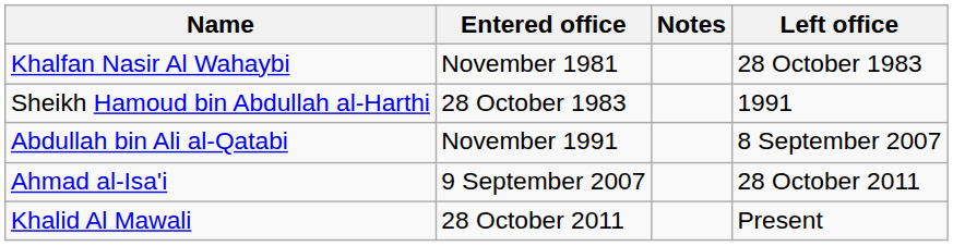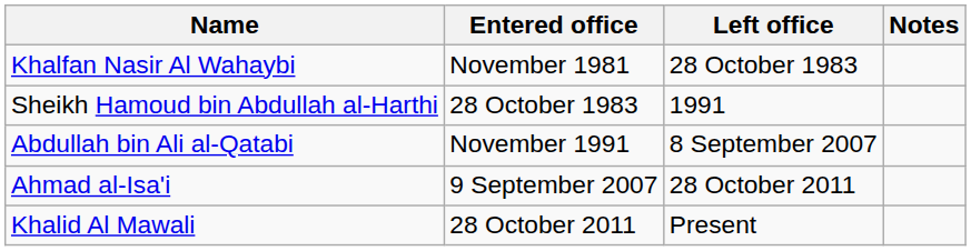 <table class="wikitable">
 <tr>
 <th>Name</th>
 <th>Entered office</th>
+<th>Left office</th>
 <th>Notes</th>
-<th>Left office</th>
 </tr>
 <tr>
 <td><a href='#'>Khalfan Nasir Al Wahaybi</a></td>
 <td>November 1981</td>
+<td>28 October 1983</td>
 <td></td>
-<td>28 October 1983</td>
 </tr>
 <tr>
 <td>Sheikh <a href='#'>Hamoud bin Abdullah al-Harthi</a></td>
 <td>28 October 1983</td>
+<td>1991</td>
 <td></td>
-<td>1991</td>
 </tr>
 <tr>
 <td><a href='#'>Abdullah bin Ali al-Qatabi</a></td>
 <td>November 1991</td>
+<td>8 September 2007</td>
 <td></td>
-<td>8 September 2007</td>
 </tr>
 <tr>
 <td><a href='#'>Ahmad al-Isa'i</a></td>
 <td>9 September 2007</td>
+<td>28 October 2011</td>
 <td></td>
-<td>28 October 2011</td>
 </tr>
 <tr>
 <td><a href='#'>Khalid Al Mawali</a></td>
 <td>28 October 2011</td>
+<td>Present</td>
 <td></td>
-<td>Present</td>
 </tr>
 </table>
